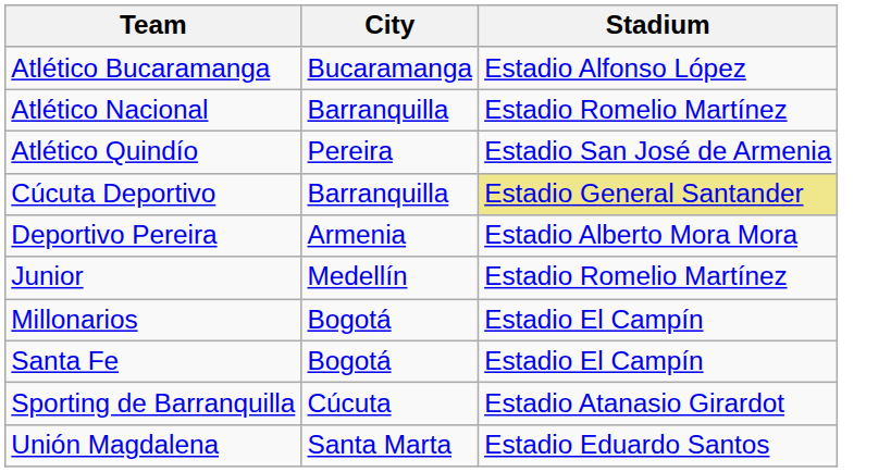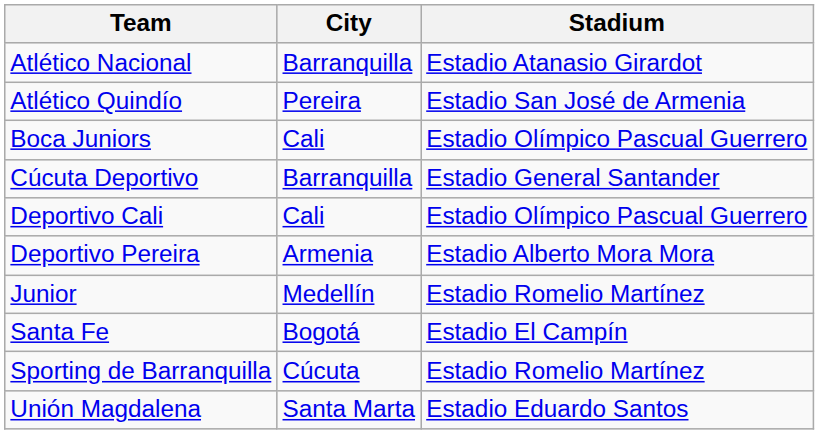 <table class="wikitable sortable">
 <tr>
 <th>Team</th>
 <th>City</th>
 <th>Stadium</th>
 </tr>
 <tr>
-<td><a href='#'>Atlético Bucaramanga</a></td>
-<td><a href='#'>Bucaramanga</a></td>
-<td><a href='#'>Estadio Alfonso López</a></td>
-</tr>
-<tr>
 <td><a href='#'>Atlético Nacional</a></td>
 <td><a href='#'>Barranquilla</a></td>
-<td><a href='#'>Estadio Romelio Martínez</a></td>
+<td><a href='#'>Estadio Atanasio Girardot</a></td>
 </tr>
 <tr>
 <td><a href='#'>Atlético Quindío</a></td>
 <td><a href='#'>Pereira</a></td>
 <td><a href='#'>Estadio San José de Armenia</a></td>
 </tr>
 <tr>
+<td><a href='#'>Boca Juniors</a></td>
+<td><a href='#'>Cali</a></td>
+<td><a href='#'>Estadio Olímpico Pascual Guerrero</a></td>
+</tr>
+<tr>
 <td><a href='#'>Cúcuta Deportivo</a></td>
 <td><a href='#'>Barranquilla</a></td>
-<td style="background: khaki;"><a href='#'>Estadio General Santander</a></td>
+<td><a href='#'>Estadio General Santander</a></td>
+</tr>
+<tr>
+<td><a href='#'>Deportivo Cali</a></td>
+<td><a href='#'>Cali</a></td>
+<td><a href='#'>Estadio Olímpico Pascual Guerrero</a></td>
 </tr>
 <tr>
 <td><a href='#'>Deportivo Pereira</a></td>
 <td><a href='#'>Armenia</a></td>
 <td><a href='#'>Estadio Alberto Mora Mora</a></td>
 </tr>
 <tr>
 <td><a href='#'>Junior</a></td>
 <td><a href='#'>Medellín</a></td>
 <td><a href='#'>Estadio Romelio Martínez</a></td>
 </tr>
 <tr>
-<td><a href='#'>Millonarios</a></td>
-<td><a href='#'>Bogotá</a></td>
-<td><a href='#'>Estadio El Campín</a></td>
-</tr>
-<tr>
 <td><a href='#'>Santa Fe</a></td>
 <td><a href='#'>Bogotá</a></td>
 <td><a href='#'>Estadio El Campín</a></td>
 </tr>
 <tr>
 <td><a href='#'>Sporting de Barranquilla</a></td>
 <td><a href='#'>Cúcuta</a></td>
-<td><a href='#'>Estadio Atanasio Girardot</a></td>
+<td><a href='#'>Estadio Romelio Martínez</a></td>
 </tr>
 <tr>
 <td><a href='#'>Unión Magdalena</a></td>
 <td><a href='#'>Santa Marta</a></td>
 <td><a href='#'>Estadio Eduardo Santos</a></td>
 </tr>
 </table>
